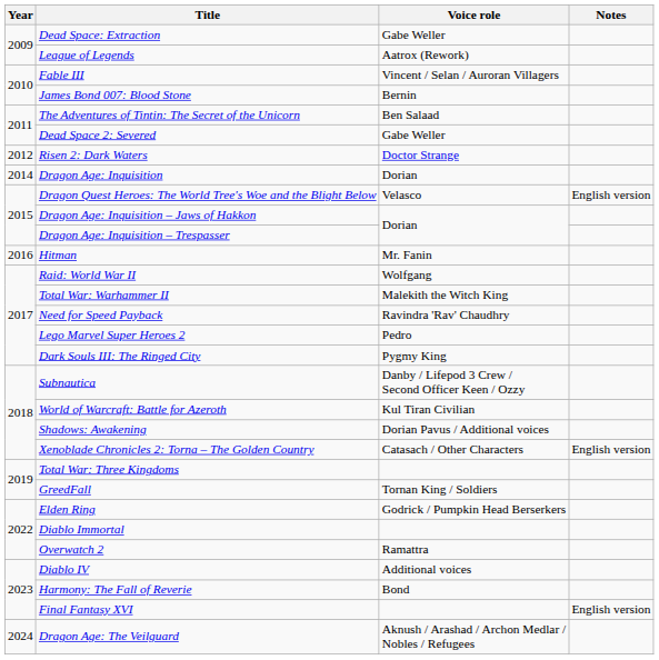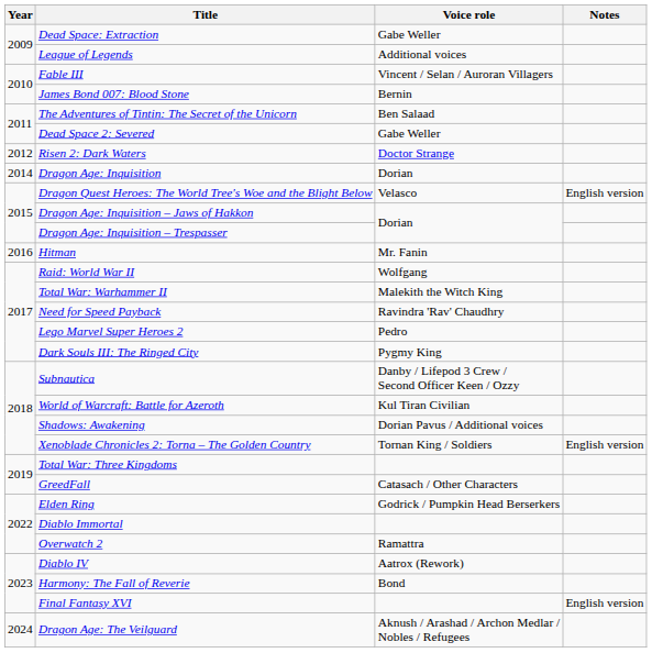 <table class="wikitable sortable">
 <tr>
 <th>Year</th>
 <th>Title</th>
 <th>Voice role</th>
 <th class="unsortable">Notes</th>
 </tr>
 <tr>
 <td rowspan="2">2009</td>
 <td><em><a href='#'>Dead Space: Extraction</a></em></td>
 <td>Gabe Weller</td>
 <td></td>
 </tr>
 <tr>
 <td><em><a href='#'>League of Legends</a></em></td>
-<td>Aatrox (Rework)</td>
+<td>Additional voices</td>
 <td></td>
 </tr>
 <tr>
 <td rowspan="2">2010</td>
 <td><em><a href='#'>Fable III</a></em></td>
 <td>Vincent / Selan / Auroran Villagers</td>
 <td></td>
 </tr>
 <tr>
 <td><em><a href='#'>James Bond 007: Blood Stone</a></em></td>
 <td>Bernin</td>
 <td></td>
 </tr>
 <tr>
 <td rowspan="2">2011</td>
 <td><em><a href='#'>The Adventures of Tintin: The Secret of the Unicorn</a></em></td>
 <td>Ben Salaad</td>
 <td></td>
 </tr>
 <tr>
 <td><em><a href='#'>Dead Space 2: Severed</a></em></td>
 <td>Gabe Weller</td>
 <td></td>
 </tr>
 <tr>
 <td>2012</td>
 <td><em><a href='#'>Risen 2: Dark Waters</a></em></td>
 <td><a href='#'>Doctor Strange</a></td>
 <td></td>
 </tr>
 <tr>
 <td>2014</td>
 <td><em><a href='#'>Dragon Age: Inquisition</a></em></td>
 <td>Dorian</td>
 <td></td>
 </tr>
 <tr>
 <td rowspan="3">2015</td>
 <td><em><a href='#'>Dragon Quest Heroes: The World Tree's Woe and the Blight Below</a></em></td>
 <td>Velasco</td>
 <td>English version</td>
 </tr>
 <tr>
 <td><em><a href='#'>Dragon Age: Inquisition – Jaws of Hakkon</a></em></td>
 <td rowspan="2">Dorian</td>
 <td></td>
 </tr>
 <tr>
 <td><em><a href='#'>Dragon Age: Inquisition – Trespasser</a></em></td>
 <td></td>
 </tr>
 <tr>
 <td>2016</td>
 <td><em><a href='#'>Hitman</a></em></td>
 <td>Mr. Fanin</td>
 <td></td>
 </tr>
 <tr>
 <td rowspan="5">2017</td>
 <td><em><a href='#'>Raid: World War II</a></em></td>
 <td>Wolfgang</td>
 <td></td>
 </tr>
 <tr>
 <td><em><a href='#'>Total War: Warhammer II</a></em></td>
 <td>Malekith the Witch King</td>
 <td></td>
 </tr>
 <tr>
 <td><em><a href='#'>Need for Speed Payback</a></em></td>
 <td>Ravindra 'Rav' Chaudhry</td>
 <td></td>
 </tr>
 <tr>
 <td><em><a href='#'>Lego Marvel Super Heroes 2</a></em></td>
 <td>Pedro</td>
 <td></td>
 </tr>
 <tr>
 <td><em><a href='#'>Dark Souls III: The Ringed City</a></em></td>
 <td>Pygmy King</td>
 <td></td>
 </tr>
 <tr>
 <td rowspan="4">2018</td>
 <td><em><a href='#'>Subnautica</a></em></td>
 <td>Danby / Lifepod 3 Crew /<br>Second Officer Keen / Ozzy</td>
 <td></td>
 </tr>
 <tr>
 <td><em><a href='#'>World of Warcraft: Battle for Azeroth</a></em></td>
 <td>Kul Tiran Civilian</td>
 <td></td>
 </tr>
 <tr>
 <td><em><a href='#'>Shadows: Awakening</a></em></td>
 <td>Dorian Pavus / Additional voices</td>
 <td></td>
 </tr>
 <tr>
 <td><em><a href='#'>Xenoblade Chronicles 2: Torna – The Golden Country</a></em></td>
-<td>Catasach / Other Characters</td>
+<td>Tornan King / Soldiers</td>
 <td>English version</td>
 </tr>
 <tr>
 <td rowspan="2">2019</td>
 <td><em><a href='#'>Total War: Three Kingdoms</a></em></td>
 <td></td>
 <td></td>
 </tr>
 <tr>
 <td><em><a href='#'>GreedFall</a></em></td>
-<td>Tornan King / Soldiers</td>
+<td>Catasach / Other Characters</td>
 <td></td>
 </tr>
 <tr>
 <td rowspan="3">2022</td>
 <td><em><a href='#'>Elden Ring</a></em></td>
 <td>Godrick / Pumpkin Head Berserkers</td>
 <td></td>
 </tr>
 <tr>
 <td><em><a href='#'>Diablo Immortal</a></em></td>
 <td></td>
 <td></td>
 </tr>
 <tr>
 <td><em><a href='#'>Overwatch 2</a></em></td>
 <td>Ramattra</td>
 <td></td>
 </tr>
 <tr>
 <td rowspan="3">2023</td>
 <td><em><a href='#'>Diablo IV</a></em></td>
-<td>Additional voices</td>
+<td>Aatrox (Rework)</td>
 <td></td>
 </tr>
 <tr>
 <td><em><a href='#'>Harmony: The Fall of Reverie</a></em></td>
 <td>Bond</td>
 <td></td>
 </tr>
 <tr>
 <td><em><a href='#'>Final Fantasy XVI</a></em></td>
 <td></td>
 <td>English version</td>
 </tr>
 <tr>
 <td rowspan="3">2024</td>
 <td><em><a href='#'>Dragon Age: The Veilguard</a></em></td>
 <td>Aknush / Arashad / Archon Medlar /<br>Nobles / Refugees</td>
 <td></td>
 </tr>
 </table>
